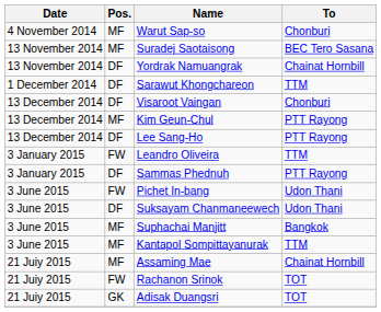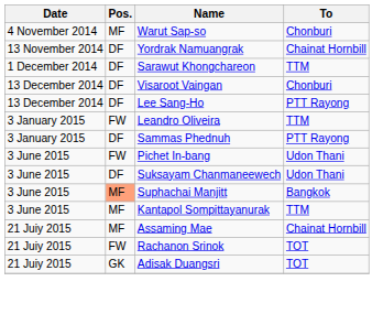 <table class="wikitable">
 <tr>
 <th>Date</th>
 <th>Pos.</th>
 <th>Name</th>
 <th>To</th>
 </tr>
 <tr>
 <td>4 November 2014</td>
 <td>MF</td>
 <td> <a href='#'>Warut Sap-so</a></td>
 <td> <a href='#'>Chonburi</a></td>
-</tr>
-<tr>
-<td>13 November 2014</td>
-<td>MF</td>
-<td> <a href='#'>Suradej Saotaisong</a></td>
-<td> <a href='#'>BEC Tero Sasana</a></td>
 </tr>
 <tr>
 <td>13 November 2014</td>
 <td>DF</td>
 <td> <a href='#'>Yordrak Namuangrak</a></td>
 <td> <a href='#'>Chainat Hornbill</a></td>
 </tr>
 <tr>
 <td>1 December 2014</td>
 <td>DF</td>
 <td> <a href='#'>Sarawut Khongchareon</a></td>
 <td> <a href='#'>TTM</a></td>
 </tr>
 <tr>
 <td>13 December 2014</td>
 <td>DF</td>
 <td> <a href='#'>Visaroot Vaingan</a></td>
 <td> <a href='#'>Chonburi</a></td>
-</tr>
-<tr>
-<td>13 December 2014</td>
-<td>MF</td>
-<td> <a href='#'>Kim Geun-Chul</a></td>
-<td> <a href='#'>PTT Rayong</a></td>
 </tr>
 <tr>
 <td>13 December 2014</td>
 <td>DF</td>
 <td> <a href='#'>Lee Sang-Ho</a></td>
 <td> <a href='#'>PTT Rayong</a></td>
 </tr>
 <tr>
 <td>3 January 2015</td>
 <td>FW</td>
 <td> <a href='#'>Leandro Oliveira</a></td>
 <td> <a href='#'>TTM</a></td>
 </tr>
 <tr>
 <td>3 January 2015</td>
 <td>DF</td>
 <td> <a href='#'>Sammas Phednuh</a></td>
 <td> <a href='#'>PTT Rayong</a></td>
 </tr>
 <tr>
 <td>3 June 2015</td>
 <td>FW</td>
 <td> <a href='#'>Pichet In-bang</a></td>
 <td> <a href='#'>Udon Thani</a></td>
 </tr>
 <tr>
 <td>3 June 2015</td>
 <td>DF</td>
 <td> <a href='#'>Suksayam Chanmaneewech</a></td>
 <td> <a href='#'>Udon Thani</a></td>
 </tr>
 <tr>
 <td>3 June 2015</td>
-<td>MF</td>
+<td style="background: lightsalmon;">MF</td>
 <td> <a href='#'>Suphachai Manjitt</a></td>
 <td> <a href='#'>Bangkok</a></td>
 </tr>
 <tr>
 <td>3 June 2015</td>
 <td>MF</td>
 <td> <a href='#'>Kantapol Sompittayanurak</a></td>
 <td> <a href='#'>TTM</a></td>
 </tr>
 <tr>
 <td>21 Juiy 2015</td>
 <td>MF</td>
 <td> <a href='#'>Assaming Mae</a></td>
 <td> <a href='#'>Chainat Hornbill</a></td>
 </tr>
 <tr>
 <td>21 Juiy 2015</td>
 <td>FW</td>
 <td> <a href='#'>Rachanon Srinok</a></td>
 <td> <a href='#'>TOT</a></td>
 </tr>
 <tr>
 <td>21 Juiy 2015</td>
 <td>GK</td>
 <td> <a href='#'>Adisak Duangsri</a></td>
 <td> <a href='#'>TOT</a></td>
 </tr>
 <tr>
 </tr>
 </table>
